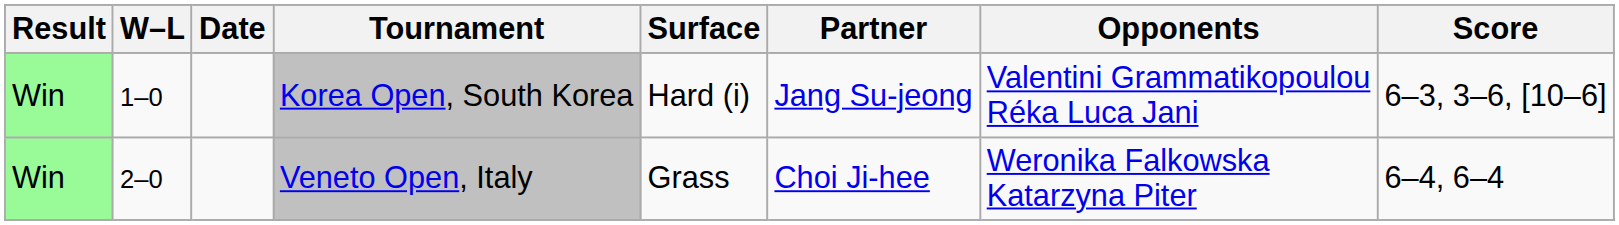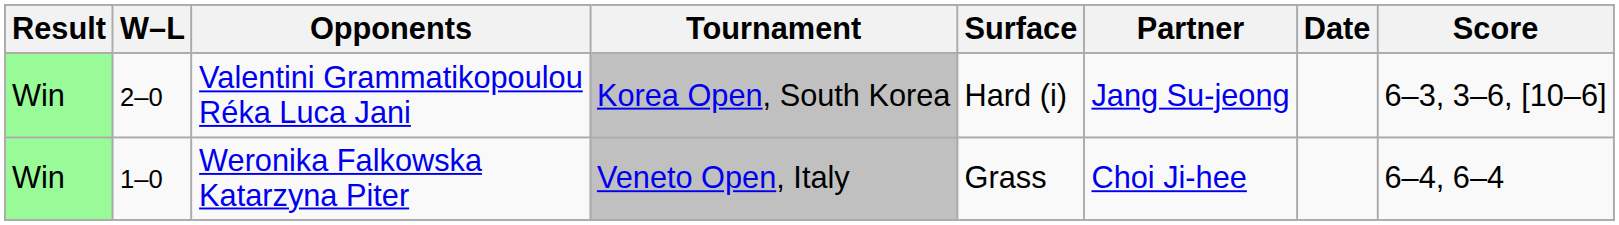 <table class="sortable wikitable">
 <tr>
 <th>Result</th>
 <th class="unsortable">W–L</th>
-<th>Date</th>
+<th>Opponents</th>
 <th>Tournament</th>
 <th>Surface</th>
 <th>Partner</th>
-<th>Opponents</th>
+<th>Date</th>
 <th class="unsortable">Score</th>
 </tr>
 <tr>
 <td style="background:#98fb98;">Win</td>
-<td><small>1–0</small></td>
-<td><a href='#'></a></td>
+<td><small>2–0</small></td>
+<td> <a href='#'>Valentini Grammatikopoulou</a> <br>  <a href='#'>Réka Luca Jani</a></td>
 <td style="background:silver;"><a href='#'>Korea Open</a>, South Korea</td>
 <td>Hard (i)</td>
 <td> <a href='#'>Jang Su-jeong</a></td>
-<td> <a href='#'>Valentini Grammatikopoulou</a> <br>  <a href='#'>Réka Luca Jani</a></td>
+<td><a href='#'></a></td>
 <td>6–3, 3–6, [10–6]</td>
 </tr>
 <tr>
 <td style="background:#98fb98;">Win</td>
-<td><small>2–0</small></td>
-<td><a href='#'></a></td>
+<td><small>1–0</small></td>
+<td> <a href='#'>Weronika Falkowska</a> <br>  <a href='#'>Katarzyna Piter</a></td>
 <td style="background:silver;"><a href='#'>Veneto Open</a>, Italy</td>
 <td>Grass</td>
 <td> <a href='#'>Choi Ji-hee</a></td>
-<td> <a href='#'>Weronika Falkowska</a> <br>  <a href='#'>Katarzyna Piter</a></td>
+<td><a href='#'></a></td>
 <td>6–4, 6–4</td>
 </tr>
 </table>
